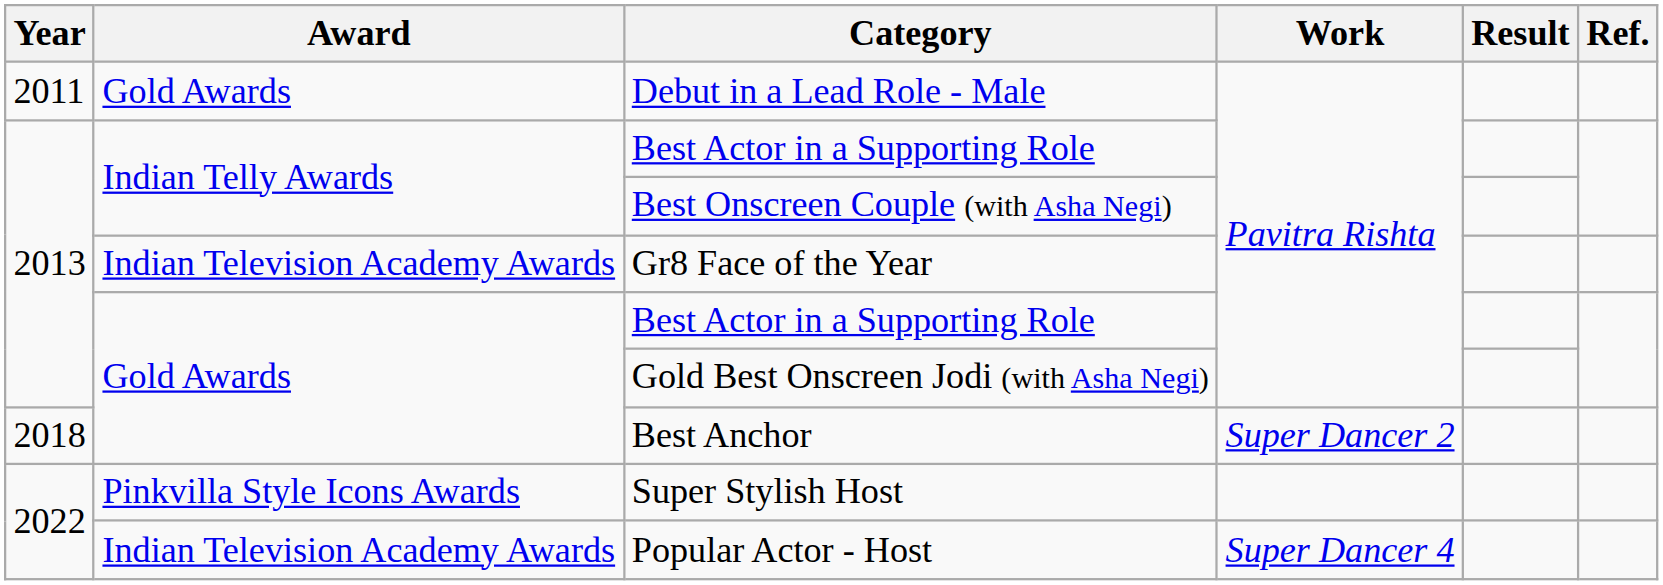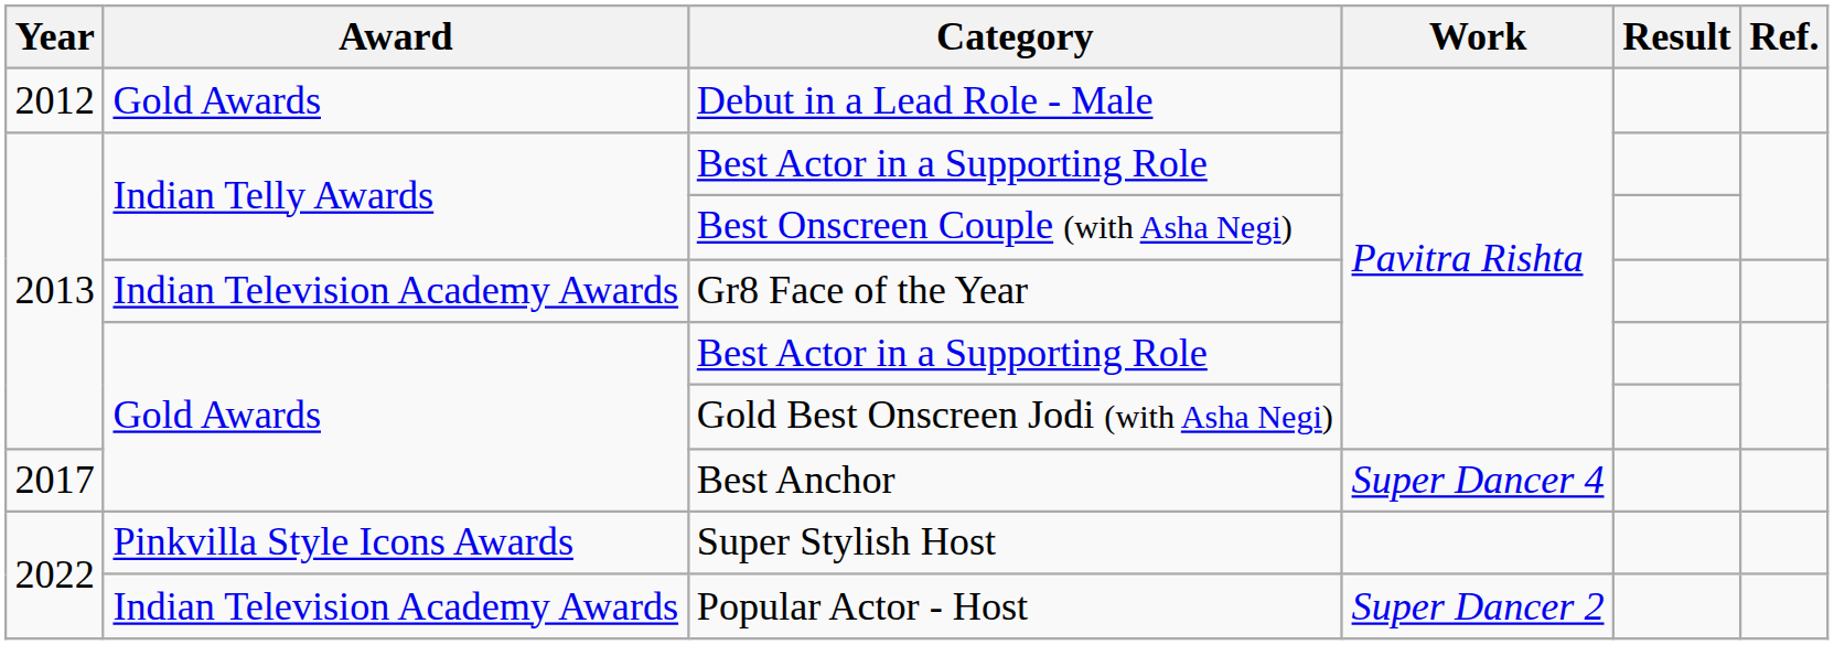 <table class="wikitable">
 <tr>
 <th>Year</th>
 <th>Award</th>
 <th>Category</th>
 <th>Work</th>
 <th>Result</th>
 <th>Ref.</th>
 </tr>
 <tr>
-<td>2011</td>
+<td>2012</td>
 <td><a href='#'>Gold Awards</a></td>
 <td><a href='#'>Debut in a Lead Role - Male</a></td>
 <td rowspan="6"><em><a href='#'>Pavitra Rishta</a></em></td>
 <td></td>
 <td></td>
 </tr>
 <tr>
 <td rowspan="5">2013</td>
 <td rowspan="2"><a href='#'>Indian Telly Awards</a></td>
 <td><a href='#'>Best Actor in a Supporting Role</a></td>
 <td></td>
 <td rowspan="2"></td>
 </tr>
 <tr>
 <td><a href='#'>Best Onscreen Couple</a> <small>(with <a href='#'>Asha Negi</a>)</small></td>
 <td></td>
 </tr>
 <tr>
 <td><a href='#'>Indian Television Academy Awards</a></td>
 <td>Gr8 Face of the Year</td>
 <td></td>
 <td></td>
 </tr>
 <tr>
 <td rowspan="3"><a href='#'>Gold Awards</a></td>
 <td><a href='#'>Best Actor in a Supporting Role</a></td>
 <td></td>
 <td rowspan="2"></td>
 </tr>
 <tr>
 <td>Gold Best Onscreen Jodi <small>(with <a href='#'>Asha Negi</a>)</small></td>
 <td></td>
 </tr>
 <tr>
-<td>2018</td>
+<td>2017</td>
 <td>Best Anchor</td>
-<td><em><a href='#'>Super Dancer 2</a></em></td>
+<td><em><a href='#'>Super Dancer 4</a></em></td>
 <td></td>
 <td></td>
 </tr>
 <tr>
 <td rowspan="2">2022</td>
 <td><a href='#'>Pinkvilla Style Icons Awards</a></td>
 <td>Super Stylish Host</td>
 <td></td>
 <td></td>
 <td></td>
 </tr>
 <tr>
 <td><a href='#'>Indian Television Academy Awards</a></td>
 <td>Popular Actor - Host</td>
-<td><em><a href='#'>Super Dancer 4</a></em></td>
+<td><em><a href='#'>Super Dancer 2</a></em></td>
 <td></td>
 <td></td>
 </tr>
 </table>
